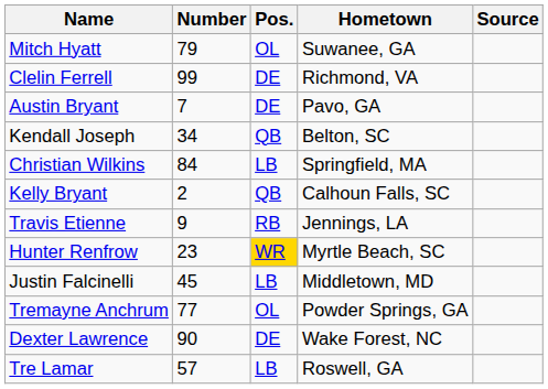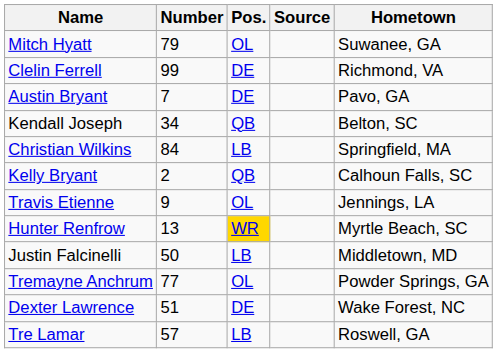 <table class="wikitable sortable" border="1">
 <tr>
 <th>Name</th>
 <th>Number</th>
 <th>Pos.</th>
+<th>Source</th>
 <th>Hometown</th>
-<th>Source</th>
 </tr>
 <tr>
 <td sortname><a href='#'>Mitch Hyatt</a></td>
 <td>79</td>
 <td><a href='#'>OL</a></td>
+<td></td>
 <td>Suwanee, GA</td>
-<td></td>
 </tr>
 <tr>
 <td sortname><a href='#'>Clelin Ferrell</a></td>
 <td>99</td>
 <td><a href='#'>DE</a></td>
+<td></td>
 <td>Richmond, VA</td>
-<td></td>
 </tr>
 <tr>
 <td sortname><a href='#'>Austin Bryant</a></td>
 <td>7</td>
 <td><a href='#'>DE</a></td>
+<td></td>
 <td>Pavo, GA</td>
-<td></td>
 </tr>
 <tr>
 <td sortname>Kendall Joseph</td>
 <td>34</td>
 <td><a href='#'>QB</a></td>
+<td></td>
 <td>Belton, SC</td>
-<td></td>
 </tr>
 <tr>
 <td sortname><a href='#'>Christian Wilkins</a></td>
 <td>84</td>
 <td><a href='#'>LB</a></td>
+<td></td>
 <td>Springfield, MA</td>
-<td></td>
 </tr>
 <tr>
 <td sortname><a href='#'>Kelly Bryant</a></td>
 <td>2</td>
 <td><a href='#'>QB</a></td>
+<td></td>
 <td>Calhoun Falls, SC</td>
-<td></td>
 </tr>
 <tr>
 <td sortname><a href='#'>Travis Etienne</a></td>
 <td>9</td>
-<td><a href='#'>RB</a></td>
+<td><a href='#'>OL</a></td>
+<td></td>
 <td>Jennings, LA</td>
-<td></td>
 </tr>
 <tr>
 <td sortname><a href='#'>Hunter Renfrow</a></td>
-<td>23</td>
+<td>13</td>
 <td style="background: gold;"><a href='#'>WR</a></td>
+<td></td>
 <td>Myrtle Beach, SC</td>
-<td></td>
 </tr>
 <tr>
 <td sortname>Justin Falcinelli</td>
-<td>45</td>
+<td>50</td>
 <td><a href='#'>LB</a></td>
+<td></td>
 <td>Middletown, MD</td>
-<td></td>
 </tr>
 <tr>
 <td sortname><a href='#'>Tremayne Anchrum</a></td>
 <td>77</td>
 <td><a href='#'>OL</a></td>
+<td></td>
 <td>Powder Springs, GA</td>
-<td></td>
 </tr>
 <tr>
 <td sortname><a href='#'>Dexter Lawrence</a></td>
-<td>90</td>
+<td>51</td>
 <td><a href='#'>DE</a></td>
+<td></td>
 <td>Wake Forest, NC</td>
-<td></td>
 </tr>
 <tr>
 <td sortname><a href='#'>Tre Lamar</a></td>
 <td>57</td>
 <td><a href='#'>LB</a></td>
+<td></td>
 <td>Roswell, GA</td>
-<td></td>
 </tr>
 </table>
